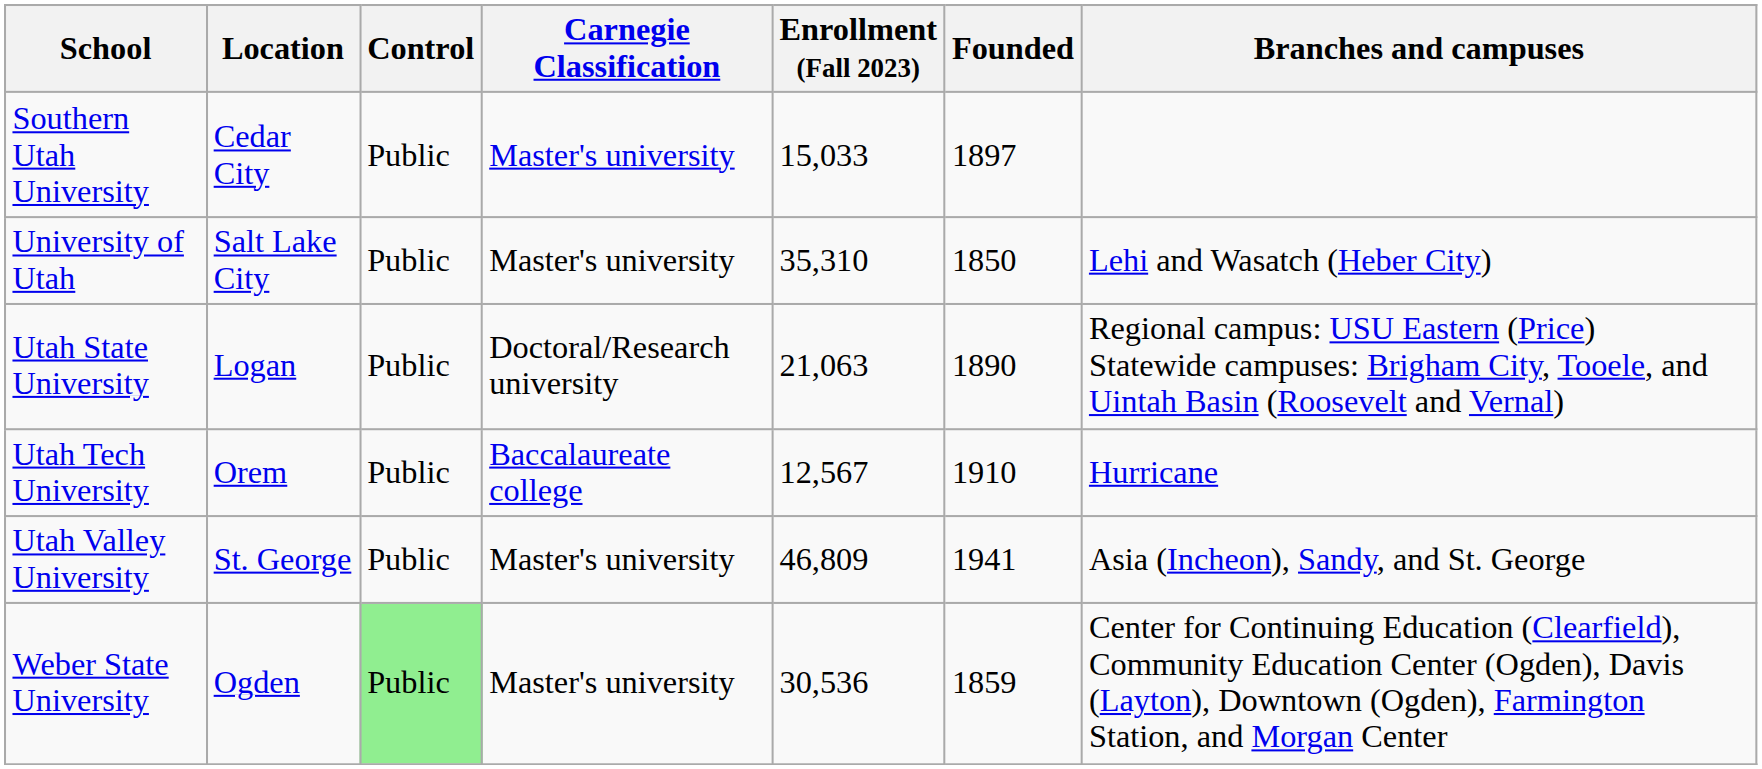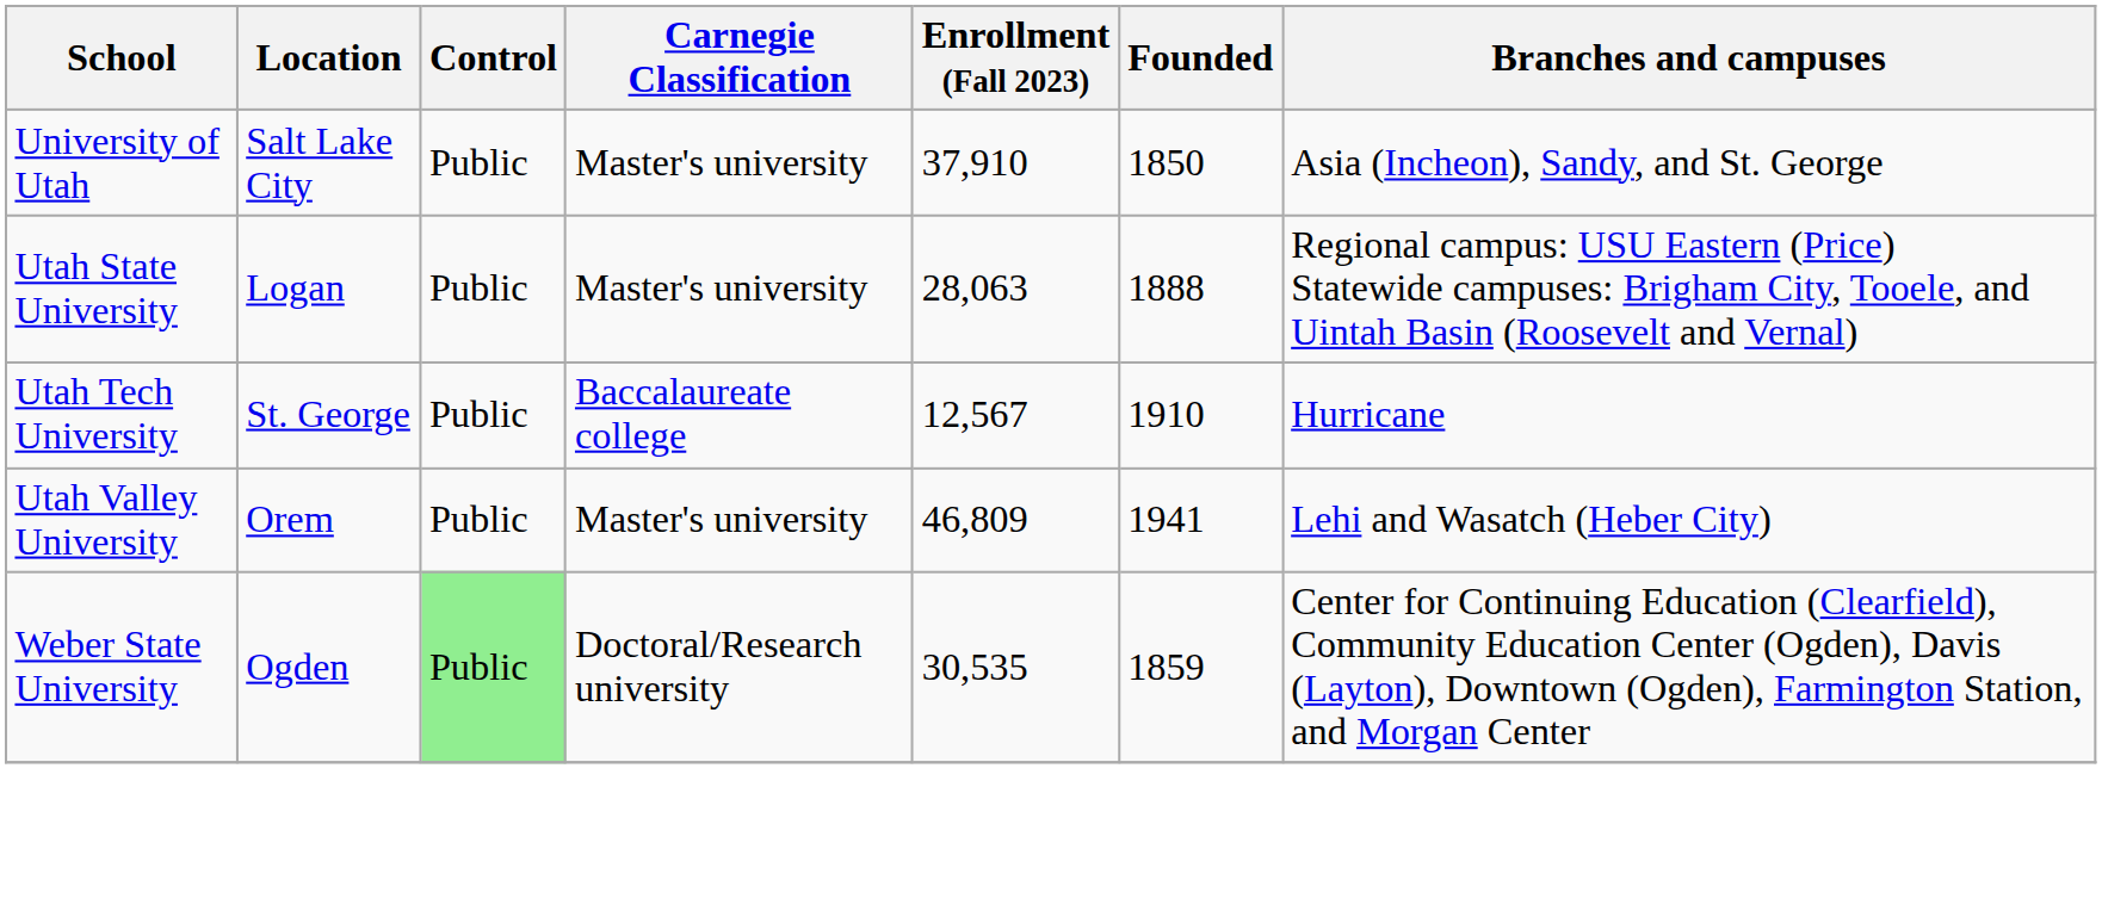 <table class="wikitable sortable"}>
 <tr>
 <th>School</th>
 <th>Location</th>
 <th>Control</th>
 <th><a href='#'>Carnegie Classification</a></th>
 <th>Enrollment<br><small>(Fall 2023)</small></th>
 <th>Founded</th>
 <th>Branches and campuses</th>
 </tr>
 <tr>
-<td><a href='#'>Southern Utah University</a></td>
-<td><a href='#'>Cedar City</a></td>
-<td>Public</td>
-<td><a href='#'>Master's university</a></td>
-<td>15,033</td>
-<td>1897</td>
-<td></td>
-</tr>
-<tr>
 <td><a href='#'>University of Utah</a></td>
 <td><a href='#'>Salt Lake City</a></td>
 <td>Public</td>
 <td>Master's university</td>
-<td>35,310</td>
+<td>37,910</td>
 <td>1850</td>
-<td><a href='#'>Lehi</a> and Wasatch (<a href='#'>Heber City</a>)</td>
+<td>Asia (<a href='#'>Incheon</a>), <a href='#'>Sandy</a>, and St. George</td>
 </tr>
 <tr>
 <td><a href='#'>Utah State University</a></td>
 <td><a href='#'>Logan</a></td>
 <td>Public</td>
-<td Doctoral university>Doctoral/Research university</td>
-<td>21,063</td>
-<td>1890</td>
+<td>Master's university</td>
+<td>28,063</td>
+<td>1888</td>
 <td>Regional campus: <a href='#'>USU Eastern</a> (<a href='#'>Price</a>)<br>Statewide campuses: <a href='#'>Brigham City</a>, <a href='#'>Tooele</a>, and <a href='#'>Uintah Basin</a> (<a href='#'>Roosevelt</a> and <a href='#'>Vernal</a>)</td>
 </tr>
 <tr>
 <td><a href='#'>Utah Tech University</a></td>
-<td><a href='#'>Orem</a></td>
+<td><a href='#'>St. George</a></td>
 <td>Public</td>
 <td><a href='#'>Baccalaureate college</a></td>
 <td>12,567</td>
 <td>1910</td>
 <td><a href='#'>Hurricane</a></td>
 </tr>
 <tr>
 <td><a href='#'>Utah Valley University</a></td>
-<td><a href='#'>St. George</a></td>
+<td><a href='#'>Orem</a></td>
 <td>Public</td>
 <td>Master's university</td>
 <td>46,809</td>
 <td>1941</td>
-<td>Asia (<a href='#'>Incheon</a>), <a href='#'>Sandy</a>, and St. George</td>
+<td><a href='#'>Lehi</a> and Wasatch (<a href='#'>Heber City</a>)</td>
 </tr>
 <tr>
 <td><a href='#'>Weber State University</a></td>
 <td><a href='#'>Ogden</a></td>
 <td style="background: lightgreen;">Public</td>
-<td>Master's university</td>
-<td>30,536</td>
+<td Doctoral university>Doctoral/Research university</td>
+<td>30,535</td>
 <td>1859</td>
 <td>Center for Continuing Education (<a href='#'>Clearfield</a>), Community Education Center (Ogden), Davis (<a href='#'>Layton</a>), Downtown (Ogden), <a href='#'>Farmington</a> Station, and <a href='#'>Morgan</a> Center</td>
 </tr>
 <tr>
 </tr>
 </table>
